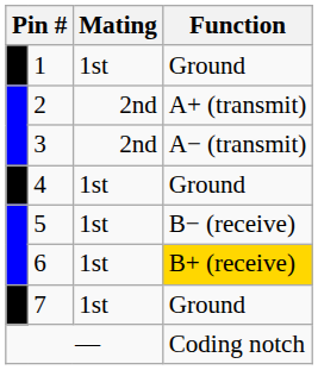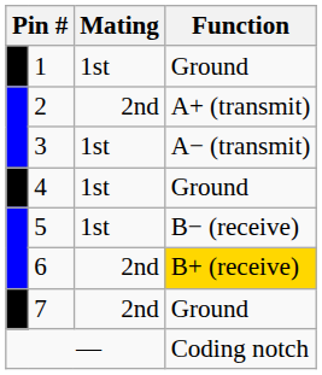 <table class="wikitable" style="float:right; margin-left:1em; margin-right:0; margin-top:0;">
 <tr>
 <th colspan="2">Pin #</th>
 <th>Mating</th>
 <th>Function</th>
 </tr>
 <tr>
 <td style="background:black;"></td>
 <td>1</td>
 <td style="text-align:left;">1st</td>
 <td>Ground</td>
 </tr>
 <tr>
 <td rowspan="2" style="background:blue;"></td>
 <td>2</td>
 <td style="text-align:right;">2nd</td>
 <td>A+ (transmit)</td>
 </tr>
 <tr>
 <td>3</td>
-<td style="text-align:right;">2nd</td>
+<td style="text-align:left;">1st</td>
 <td>A− (transmit)</td>
 </tr>
 <tr>
 <td style="background:black;"></td>
 <td>4</td>
 <td style="text-align:left;">1st</td>
 <td>Ground</td>
 </tr>
 <tr>
 <td rowspan="2" style="background:blue;"></td>
 <td>5</td>
 <td style="text-align:left;">1st</td>
 <td>B− (receive)</td>
 </tr>
 <tr>
 <td>6</td>
-<td style="text-align:left;">1st</td>
+<td style="text-align:right;">2nd</td>
 <td style="background: gold;">B+ (receive)</td>
 </tr>
 <tr>
 <td style="background:black;"></td>
 <td>7</td>
-<td style="text-align:left;">1st</td>
+<td style="text-align:right;">2nd</td>
 <td>Ground</td>
 </tr>
 <tr>
 <td colspan="3" style="text-align:center;"> —</td>
 <td>Coding notch</td>
 </tr>
 </table>
